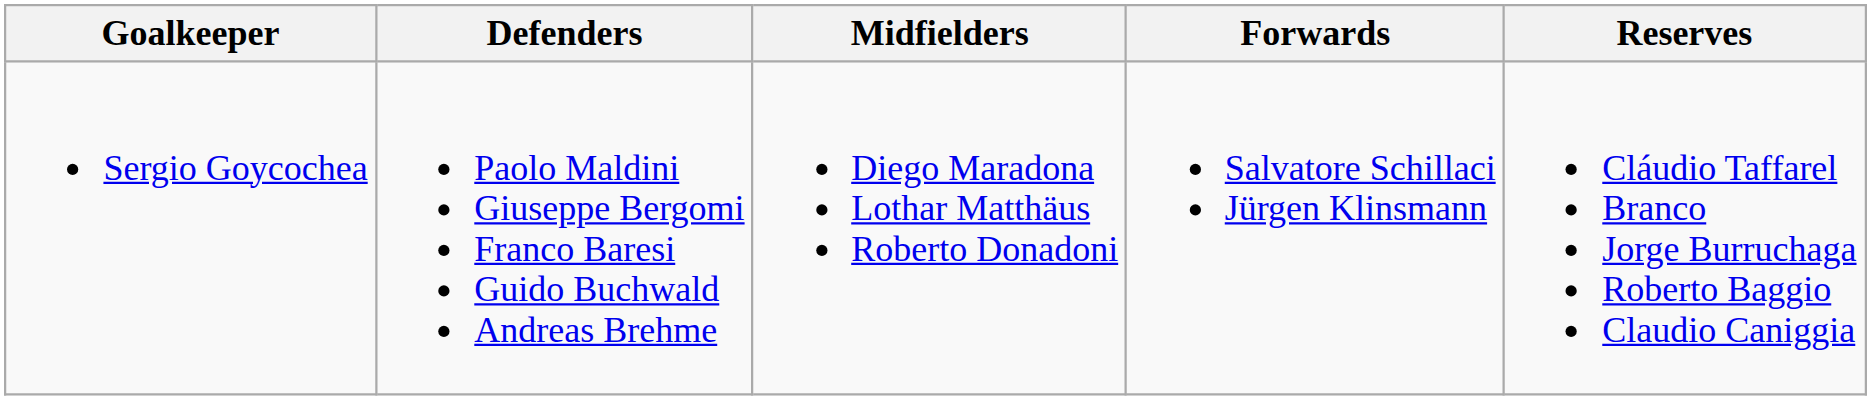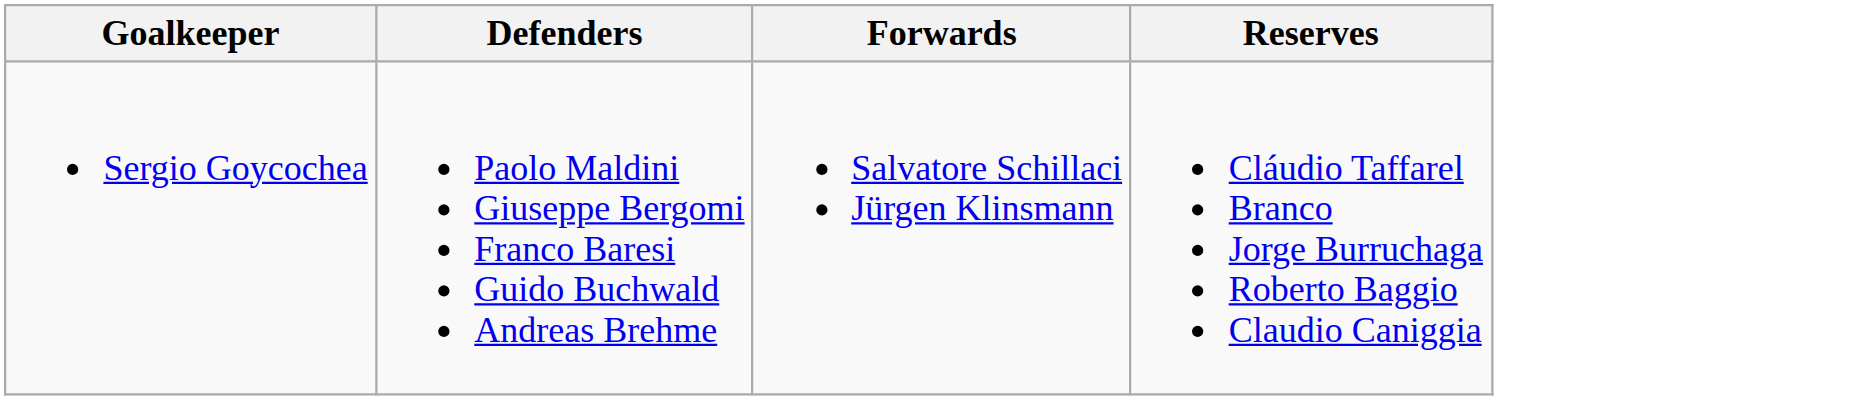 <table class="wikitable">
 <tr>
 <th>Goalkeeper</th>
 <th>Defenders</th>
-<th>Midfielders</th>
 <th>Forwards</th>
 <th>Reserves</th>
 </tr>
 <tr>
 <td align="left" valign="top"><br><ul><li> <a href='#'>Sergio Goycochea</a></li></ul></td>
 <td align="left" valign="top"><br><ul><li> <a href='#'>Paolo Maldini</a></li><li> <a href='#'>Giuseppe Bergomi</a></li><li> <a href='#'>Franco Baresi</a></li><li> <a href='#'>Guido Buchwald</a></li><li> <a href='#'>Andreas Brehme</a></li></ul></td>
-<td align="left" valign="top"><br><ul><li> <a href='#'>Diego Maradona</a></li><li> <a href='#'>Lothar Matthäus</a></li><li> <a href='#'>Roberto Donadoni</a></li></ul></td>
 <td align="left" valign="top"><br><ul><li> <a href='#'>Salvatore Schillaci</a></li><li> <a href='#'>Jürgen Klinsmann</a></li></ul></td>
 <td><br><ul><li> <a href='#'>Cláudio Taffarel</a></li><li> <a href='#'>Branco</a></li><li> <a href='#'>Jorge Burruchaga</a></li><li> <a href='#'>Roberto Baggio</a></li><li> <a href='#'>Claudio Caniggia</a></li></ul></td>
 </tr>
 </table>
